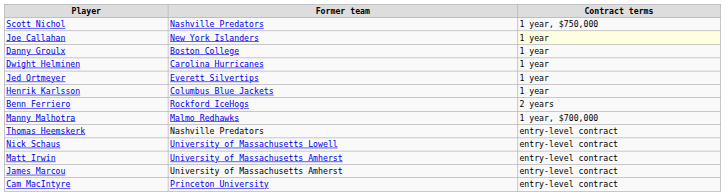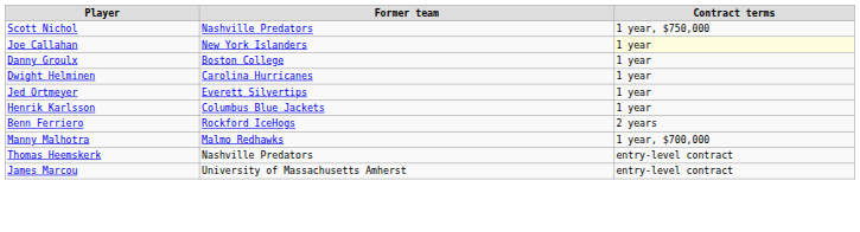 <table class="wikitable" width=90%>
 <tr align="center"  bgcolor="#dddddd">
 <td><strong>Player</strong></td>
 <td><strong>Former team</strong></td>
 <td><strong>Contract terms</strong></td>
 </tr>
 <tr>
 <td><a href='#'>Scott Nichol</a></td>
 <td><a href='#'>Nashville Predators</a></td>
 <td>1 year, $750,000</td>
 </tr>
 <tr>
 <td><a href='#'>Joe Callahan</a></td>
 <td><a href='#'>New York Islanders</a></td>
 <td style="background: lightyellow;">1 year</td>
 </tr>
 <tr>
 <td><a href='#'>Danny Groulx</a></td>
 <td><a href='#'>Boston College</a></td>
 <td>1 year</td>
 </tr>
 <tr>
 <td><a href='#'>Dwight Helminen</a></td>
 <td><a href='#'>Carolina Hurricanes</a></td>
 <td>1 year</td>
 </tr>
 <tr>
 <td><a href='#'>Jed Ortmeyer</a></td>
 <td><a href='#'>Everett Silvertips</a></td>
 <td>1 year</td>
 </tr>
 <tr>
 <td><a href='#'>Henrik Karlsson</a></td>
 <td><a href='#'>Columbus Blue Jackets</a></td>
 <td>1 year</td>
 </tr>
 <tr>
 <td><a href='#'>Benn Ferriero</a></td>
 <td><a href='#'>Rockford IceHogs</a></td>
 <td>2 years</td>
 </tr>
 <tr>
 <td><a href='#'>Manny Malhotra</a></td>
 <td><a href='#'>Malmo Redhawks</a></td>
 <td>1 year, $700,000</td>
 </tr>
 <tr>
 <td><a href='#'>Thomas Heemskerk</a></td>
 <td>Nashville Predators</td>
 <td>entry-level contract</td>
 </tr>
 <tr>
-<td><a href='#'>Nick Schaus</a></td>
-<td><a href='#'>University of Massachusetts Lowell</a></td>
-<td>entry-level contract</td>
-</tr>
-<tr>
-<td><a href='#'>Matt Irwin</a></td>
-<td><a href='#'>University of Massachusetts Amherst</a></td>
-<td>entry-level contract</td>
-</tr>
-<tr>
 <td><a href='#'>James Marcou</a></td>
 <td>University of Massachusetts Amherst</td>
 <td>entry-level contract</td>
 </tr>
-<tr>
-<td><a href='#'>Cam MacIntyre</a></td>
-<td><a href='#'>Princeton University</a></td>
-<td>entry-level contract</td>
-</tr>
 </table>
